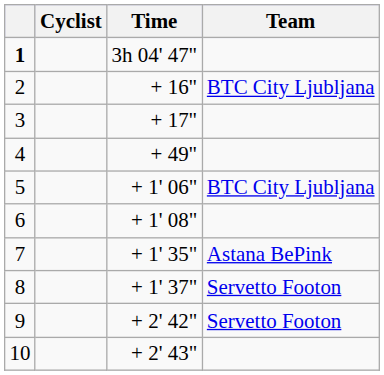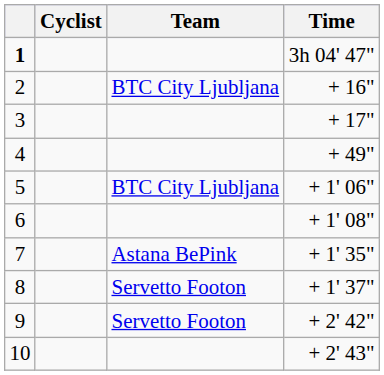 <table class="wikitable">
 <tr style="background:#ccccff;">
 <th></th>
 <th>Cyclist</th>
+<th>Team</th>
 <th>Time</th>
-<th>Team</th>
 </tr>
 <tr>
 <td align=center><strong>1</strong></td>
 <td></td>
+<td></td>
 <td align=right>3h 04' 47"</td>
-<td></td>
 </tr>
 <tr>
 <td align=center>2</td>
 <td></td>
+<td><a href='#'>BTC City Ljubljana</a></td>
 <td align=right>+ 16"</td>
-<td><a href='#'>BTC City Ljubljana</a></td>
 </tr>
 <tr>
 <td align=center>3</td>
 <td></td>
+<td></td>
 <td align=right>+ 17"</td>
-<td></td>
 </tr>
 <tr>
 <td align=center>4</td>
 <td></td>
+<td></td>
 <td align=right>+ 49"</td>
-<td></td>
 </tr>
 <tr>
 <td align=center>5</td>
 <td></td>
+<td><a href='#'>BTC City Ljubljana</a></td>
 <td align=right>+ 1' 06"</td>
-<td><a href='#'>BTC City Ljubljana</a></td>
 </tr>
 <tr>
 <td align=center>6</td>
 <td></td>
+<td></td>
 <td align=right>+ 1' 08"</td>
-<td></td>
 </tr>
 <tr>
 <td align=center>7</td>
 <td></td>
+<td><a href='#'>Astana BePink</a></td>
 <td align=right>+ 1' 35"</td>
-<td><a href='#'>Astana BePink</a></td>
 </tr>
 <tr>
 <td align=center>8</td>
 <td></td>
+<td><a href='#'>Servetto Footon</a></td>
 <td align=right>+ 1' 37"</td>
-<td><a href='#'>Servetto Footon</a></td>
 </tr>
 <tr>
 <td align=center>9</td>
 <td></td>
+<td><a href='#'>Servetto Footon</a></td>
 <td align=right>+ 2' 42"</td>
-<td><a href='#'>Servetto Footon</a></td>
 </tr>
 <tr>
 <td align=center>10</td>
 <td></td>
+<td></td>
 <td align=right>+ 2' 43"</td>
-<td></td>
 </tr>
 </table>
